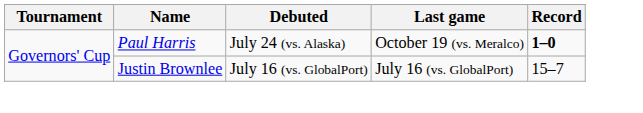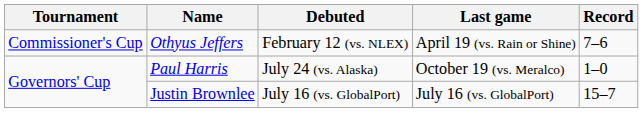 <table class="wikitable">
 <tr>
 <th>Tournament</th>
 <th>Name</th>
 <th>Debuted</th>
 <th>Last game</th>
 <th>Record</th>
 </tr>
 <tr>
+<td><a href='#'>Commissioner's Cup</a></td>
+<td> <em><a href='#'>Othyus Jeffers</a></em></td>
+<td>February 12 <small>(vs. NLEX)</small></td>
+<td>April 19 <small>(vs. Rain or Shine)</small></td>
+<td>7–6</td>
+</tr>
+<tr>
 <td rowspan=2><a href='#'>Governors' Cup</a></td>
 <td> <em><a href='#'>Paul Harris</a></em></td>
 <td>July 24 <small>(vs. Alaska)</small></td>
 <td>October 19 <small>(vs. Meralco)</small></td>
-<td><strong>1–0</strong></td>
+<td>1–0</td>
 </tr>
 <tr>
 <td> <a href='#'>Justin Brownlee</a></td>
 <td>July 16 <small>(vs. GlobalPort)</small></td>
 <td>July 16 <small>(vs. GlobalPort)</small></td>
 <td>15–7</td>
 </tr>
 </table>
